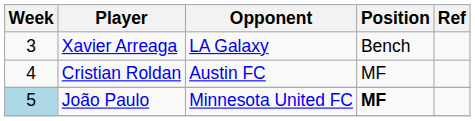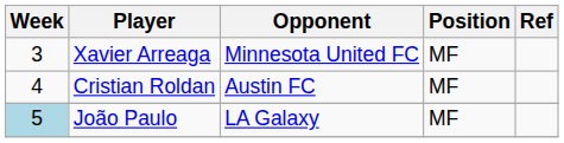 <table class=wikitable>
 <tr>
 <th>Week</th>
 <th>Player</th>
 <th>Opponent</th>
 <th>Position</th>
 <th>Ref</th>
 </tr>
 <tr>
 <td align=center rowspan="1">3</td>
 <td> <a href='#'>Xavier Arreaga</a></td>
-<td rowspan="1"><a href='#'>LA Galaxy</a></td>
-<td>Bench</td>
+<td rowspan="1"><a href='#'>Minnesota United FC</a></td>
+<td>MF</td>
 <td rowspan="1"></td>
 </tr>
 <tr>
 <td align=center rowspan="1">4</td>
 <td> <a href='#'>Cristian Roldan</a></td>
 <td rowspan="1"><a href='#'>Austin FC</a></td>
 <td>MF</td>
 <td rowspan="1"></td>
 </tr>
 <tr>
 </tr>
 <tr>
 <td align=center rowspan="1" style="background: lightblue;">5</td>
 <td> <a href='#'>João Paulo</a></td>
-<td rowspan="1"><a href='#'>Minnesota United FC</a></td>
-<td><strong>MF</strong></td>
+<td rowspan="1"><a href='#'>LA Galaxy</a></td>
+<td>MF</td>
 <td rowspan="1"></td>
 </tr>
 <tr>
 </tr>
 </table>
